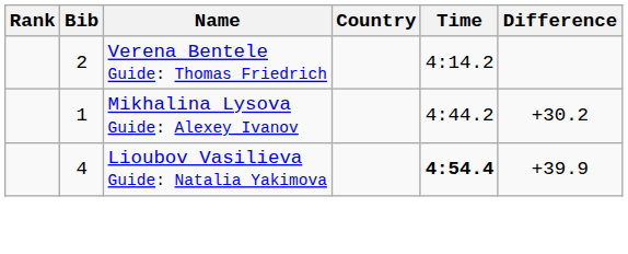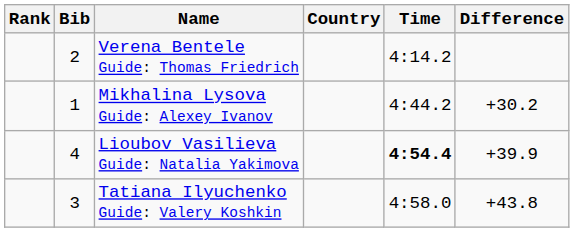 <table class="wikitable sortable" style="text-align:center">
 <tr>
 <th>Rank</th>
 <th>Bib</th>
 <th>Name</th>
 <th>Country</th>
 <th>Time</th>
 <th>Difference</th>
 </tr>
 <tr>
 <td></td>
 <td>2</td>
 <td align=left><a href='#'>Verena Bentele</a><br><small><a href='#'>Guide</a>: <a href='#'>Thomas Friedrich</a></small></td>
 <td align=left></td>
 <td>4:14.2</td>
 <td></td>
 </tr>
 <tr>
 <td></td>
 <td>1</td>
 <td align=left><a href='#'>Mikhalina Lysova</a><br><small><a href='#'>Guide</a>: <a href='#'>Alexey Ivanov</a></small></td>
 <td align=left></td>
 <td>4:44.2</td>
 <td>+30.2</td>
 </tr>
 <tr>
 <td></td>
 <td>4</td>
 <td align=left><a href='#'>Lioubov Vasilieva</a><br><small><a href='#'>Guide</a>: <a href='#'>Natalia Yakimova</a></small></td>
 <td align=left></td>
 <td><strong>4:54.4</strong></td>
 <td>+39.9</td>
 </tr>
+<tr>
+<td></td>
+<td>3</td>
+<td align=left><a href='#'>Tatiana Ilyuchenko</a><br><small><a href='#'>Guide</a>: <a href='#'>Valery Koshkin</a></small></td>
+<td align=left></td>
+<td>4:58.0</td>
+<td>+43.8</td>
+</tr>
 </table>
